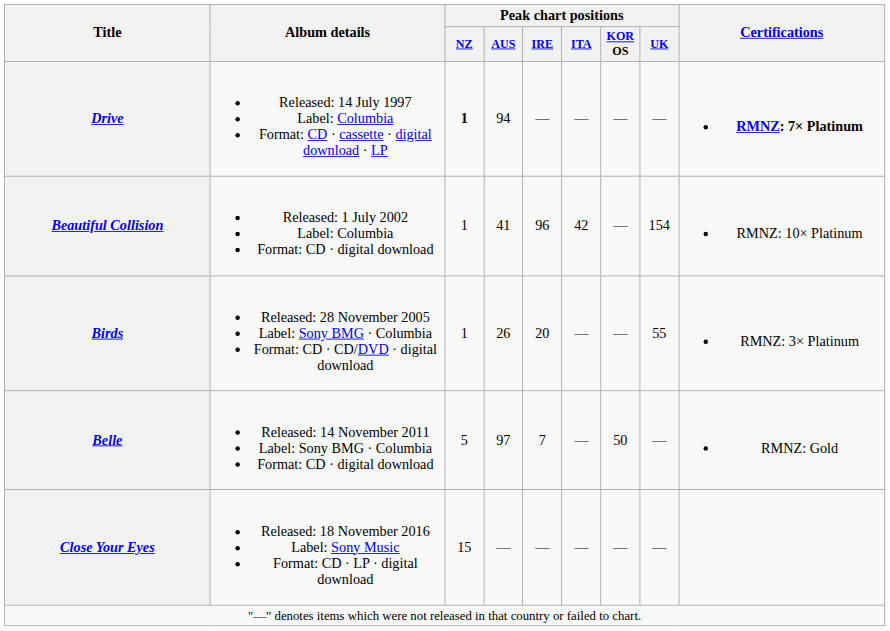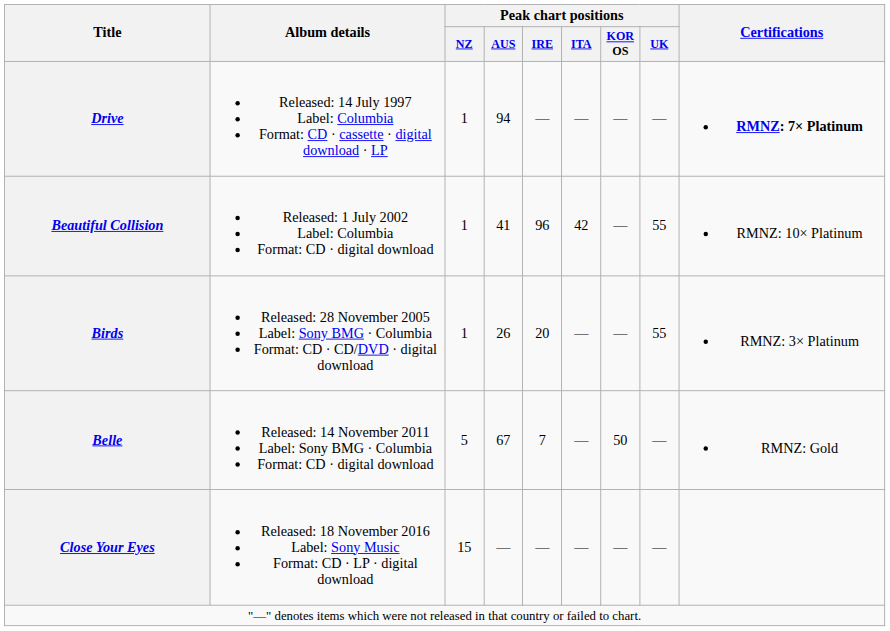 <table class="wikitable plainrowheaders" style="text-align:center;" border="1">
 <tr>
 <th scope="col" rowspan="2" style="width:14em;">Title</th>
 <th scope="col" rowspan="2" style="width:16em;">Album details</th>
 <th scope="col" colspan="6">Peak chart positions</th>
 <th scope="col" rowspan="2" style="width:14em;"><a href='#'>Certifications</a></th>
 </tr>
 <tr>
 <th scope="col" style="width:2.75em;font-size:85%;"><a href='#'>NZ</a><br></th>
 <th scope="col" style="width:2.75em;font-size:85%;"><a href='#'>AUS</a><br></th>
 <th scope="col" style="width:2.75em;font-size:85%;"><a href='#'>IRE</a><br></th>
 <th scope="col" style="width:2.75em;font-size:85%;"><a href='#'>ITA</a><br></th>
 <th scope="col" style="width:2.75em;font-size:85%;"><a href='#'>KOR</a><br>OS<br></th>
 <th scope="col" style="width:2.75em;font-size:85%;"><a href='#'>UK</a><br></th>
 </tr>
 <tr>
 <th scope="row"><em><a href='#'>Drive</a></em></th>
 <td><br><ul><li>Released: 14 July 1997</li><li>Label: <a href='#'>Columbia</a></li><li>Format: <a href='#'>CD</a> · <a href='#'>cassette</a> · <a href='#'>digital download</a> · <a href='#'>LP</a></li></ul></td>
-<td><strong>1</strong></td>
+<td>1</td>
 <td>94</td>
 <td>—</td>
 <td>—</td>
 <td>—</td>
 <td>—</td>
 <td><strong><br><ul><li><a href='#'>RMNZ</a>: 7× Platinum</li></ul></strong></td>
 </tr>
 <tr>
 <th scope="row"><em><a href='#'>Beautiful Collision</a></em></th>
 <td><br><ul><li>Released: 1 July 2002</li><li>Label: Columbia</li><li>Format: CD · digital download</li></ul></td>
 <td>1</td>
 <td>41</td>
 <td>96</td>
 <td>42</td>
 <td>—</td>
-<td>154</td>
+<td>55</td>
 <td><br><ul><li>RMNZ: 10× Platinum</li></ul></td>
 </tr>
 <tr>
 <th scope="row"><em><a href='#'>Birds</a></em></th>
 <td><br><ul><li>Released: 28 November 2005</li><li>Label: <a href='#'>Sony BMG</a> · Columbia</li><li>Format: CD · CD/<a href='#'>DVD</a> · digital download</li></ul></td>
 <td>1</td>
 <td>26</td>
 <td>20</td>
 <td>—</td>
 <td>—</td>
 <td>55</td>
 <td><br><ul><li>RMNZ: 3× Platinum</li></ul></td>
 </tr>
 <tr>
 <th scope="row"><em><a href='#'>Belle</a></em></th>
 <td><br><ul><li>Released: 14 November 2011</li><li>Label: Sony BMG · Columbia</li><li>Format: CD · digital download</li></ul></td>
 <td>5</td>
-<td>97</td>
+<td>67</td>
 <td>7</td>
 <td>—</td>
 <td>50</td>
 <td>—</td>
 <td><br><ul><li>RMNZ: Gold</li></ul></td>
 </tr>
 <tr>
 <th scope="row"><em><a href='#'>Close Your Eyes</a></em></th>
 <td><br><ul><li>Released: 18 November 2016</li><li>Label: <a href='#'>Sony Music</a></li><li>Format: CD · LP · digital download</li></ul></td>
 <td>15</td>
 <td>—</td>
 <td>—</td>
 <td>—</td>
 <td>—</td>
 <td>—</td>
 <td></td>
 </tr>
 <tr>
 <td colspan="11" align="center" style="font-size:90%;">"—" denotes items which were not released in that country or failed to chart.</td>
 </tr>
 </table>
